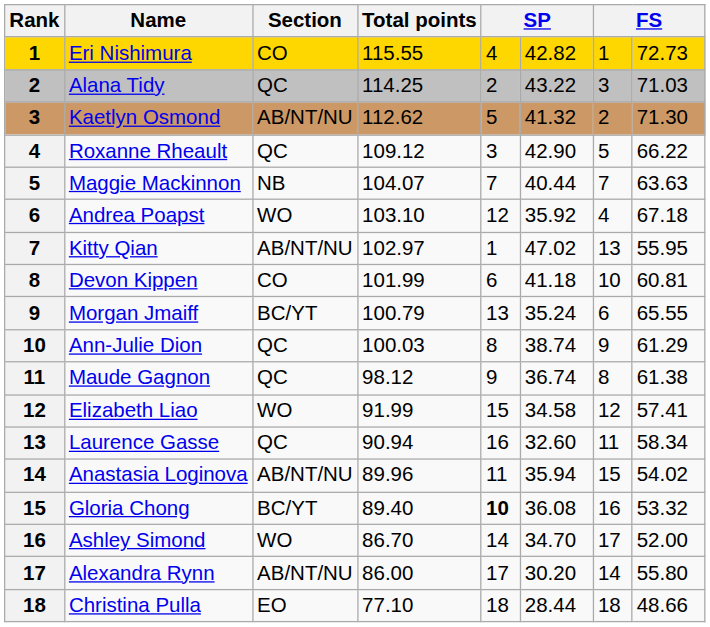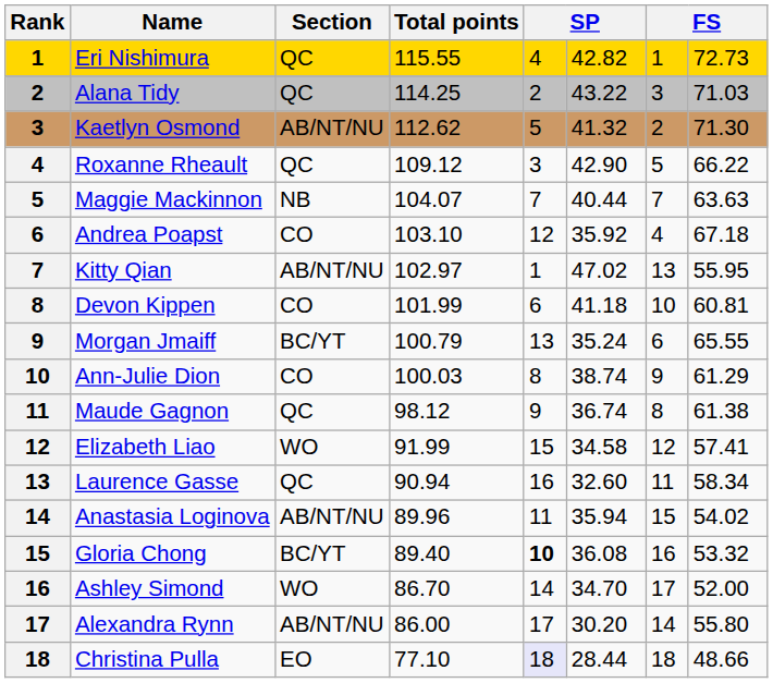 <table class="wikitable sortable">
 <tr>
 <th>Rank</th>
 <th>Name</th>
 <th>Section</th>
 <th>Total points</th>
 <th colspan="2" width="80px"><a href='#'>SP</a></th>
 <th colspan="2" width="80px"><a href='#'>FS</a></th>
 </tr>
 <tr bgcolor="gold">
 <td align="center"><strong>1</strong></td>
 <td><a href='#'>Eri Nishimura</a></td>
-<td>CO</td>
+<td>QC</td>
 <td>115.55</td>
 <td>4</td>
 <td>42.82</td>
 <td>1</td>
 <td>72.73</td>
 </tr>
 <tr bgcolor="silver">
 <td align="center"><strong>2</strong></td>
 <td><a href='#'>Alana Tidy</a></td>
 <td>QC</td>
 <td>114.25</td>
 <td>2</td>
 <td>43.22</td>
 <td>3</td>
 <td>71.03</td>
 </tr>
 <tr bgcolor="cc9966">
 <td align="center"><strong>3</strong></td>
 <td><a href='#'>Kaetlyn Osmond</a></td>
 <td>AB/NT/NU</td>
 <td>112.62</td>
 <td>5</td>
 <td>41.32</td>
 <td>2</td>
 <td>71.30</td>
 </tr>
 <tr>
 <th>4</th>
 <td><a href='#'>Roxanne Rheault</a></td>
 <td>QC</td>
 <td>109.12</td>
 <td>3</td>
 <td>42.90</td>
 <td>5</td>
 <td>66.22</td>
 </tr>
 <tr>
 <th>5</th>
 <td><a href='#'>Maggie Mackinnon</a></td>
 <td>NB</td>
 <td>104.07</td>
 <td>7</td>
 <td>40.44</td>
 <td>7</td>
 <td>63.63</td>
 </tr>
 <tr>
 <th>6</th>
 <td><a href='#'>Andrea Poapst</a></td>
-<td>WO</td>
+<td>CO</td>
 <td>103.10</td>
 <td>12</td>
 <td>35.92</td>
 <td>4</td>
 <td>67.18</td>
 </tr>
 <tr>
 <th>7</th>
 <td><a href='#'>Kitty Qian</a></td>
 <td>AB/NT/NU</td>
 <td>102.97</td>
 <td>1</td>
 <td>47.02</td>
 <td>13</td>
 <td>55.95</td>
 </tr>
 <tr>
 <th>8</th>
 <td><a href='#'>Devon Kippen</a></td>
 <td>CO</td>
 <td>101.99</td>
 <td>6</td>
 <td>41.18</td>
 <td>10</td>
 <td>60.81</td>
 </tr>
 <tr>
 <th>9</th>
 <td><a href='#'>Morgan Jmaiff</a></td>
 <td>BC/YT</td>
 <td>100.79</td>
 <td>13</td>
 <td>35.24</td>
 <td>6</td>
 <td>65.55</td>
 </tr>
 <tr>
 <th>10</th>
 <td><a href='#'>Ann-Julie Dion</a></td>
-<td>QC</td>
+<td>CO</td>
 <td>100.03</td>
 <td>8</td>
 <td>38.74</td>
 <td>9</td>
 <td>61.29</td>
 </tr>
 <tr>
 <th>11</th>
 <td><a href='#'>Maude Gagnon</a></td>
 <td>QC</td>
 <td>98.12</td>
 <td>9</td>
 <td>36.74</td>
 <td>8</td>
 <td>61.38</td>
 </tr>
 <tr>
 <th>12</th>
 <td><a href='#'>Elizabeth Liao</a></td>
 <td>WO</td>
 <td>91.99</td>
 <td>15</td>
 <td>34.58</td>
 <td>12</td>
 <td>57.41</td>
 </tr>
 <tr>
 <th>13</th>
 <td><a href='#'>Laurence Gasse</a></td>
 <td>QC</td>
 <td>90.94</td>
 <td>16</td>
 <td>32.60</td>
 <td>11</td>
 <td>58.34</td>
 </tr>
 <tr>
 <th>14</th>
 <td><a href='#'>Anastasia Loginova</a></td>
 <td>AB/NT/NU</td>
 <td>89.96</td>
 <td>11</td>
 <td>35.94</td>
 <td>15</td>
 <td>54.02</td>
 </tr>
 <tr>
 <th>15</th>
 <td><a href='#'>Gloria Chong</a></td>
 <td>BC/YT</td>
 <td>89.40</td>
 <td><strong>10</strong></td>
 <td>36.08</td>
 <td>16</td>
 <td>53.32</td>
 </tr>
 <tr>
 <th>16</th>
 <td><a href='#'>Ashley Simond</a></td>
 <td>WO</td>
 <td>86.70</td>
 <td>14</td>
 <td>34.70</td>
 <td>17</td>
 <td>52.00</td>
 </tr>
 <tr>
 <th>17</th>
 <td><a href='#'>Alexandra Rynn</a></td>
 <td>AB/NT/NU</td>
 <td>86.00</td>
 <td>17</td>
 <td>30.20</td>
 <td>14</td>
 <td>55.80</td>
 </tr>
 <tr>
 <th>18</th>
 <td><a href='#'>Christina Pulla</a></td>
 <td>EO</td>
 <td>77.10</td>
-<td>18</td>
+<td style="background: lavender;">18</td>
 <td>28.44</td>
 <td>18</td>
 <td>48.66</td>
 </tr>
 </table>
